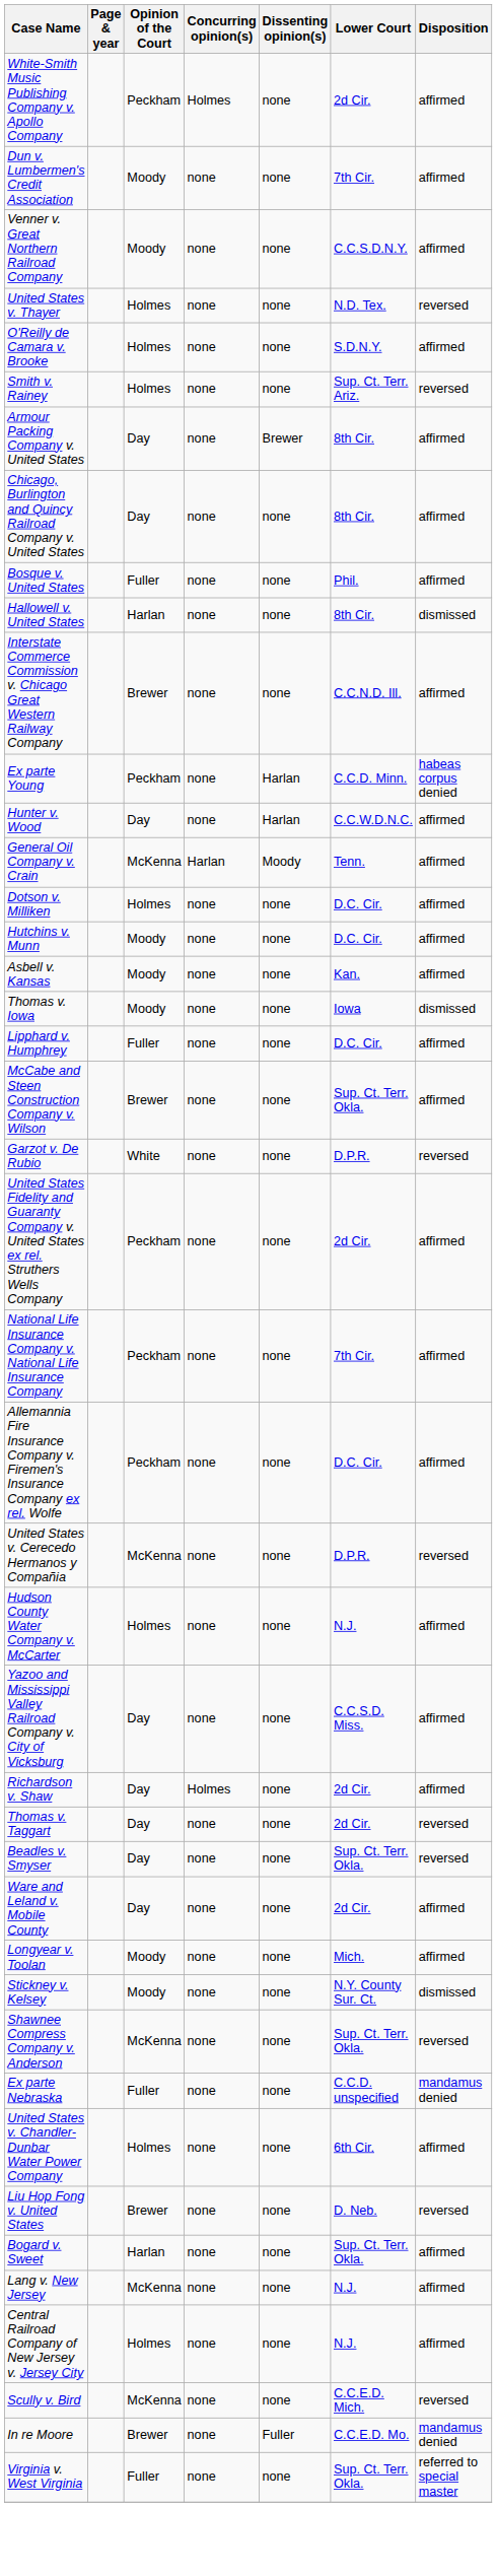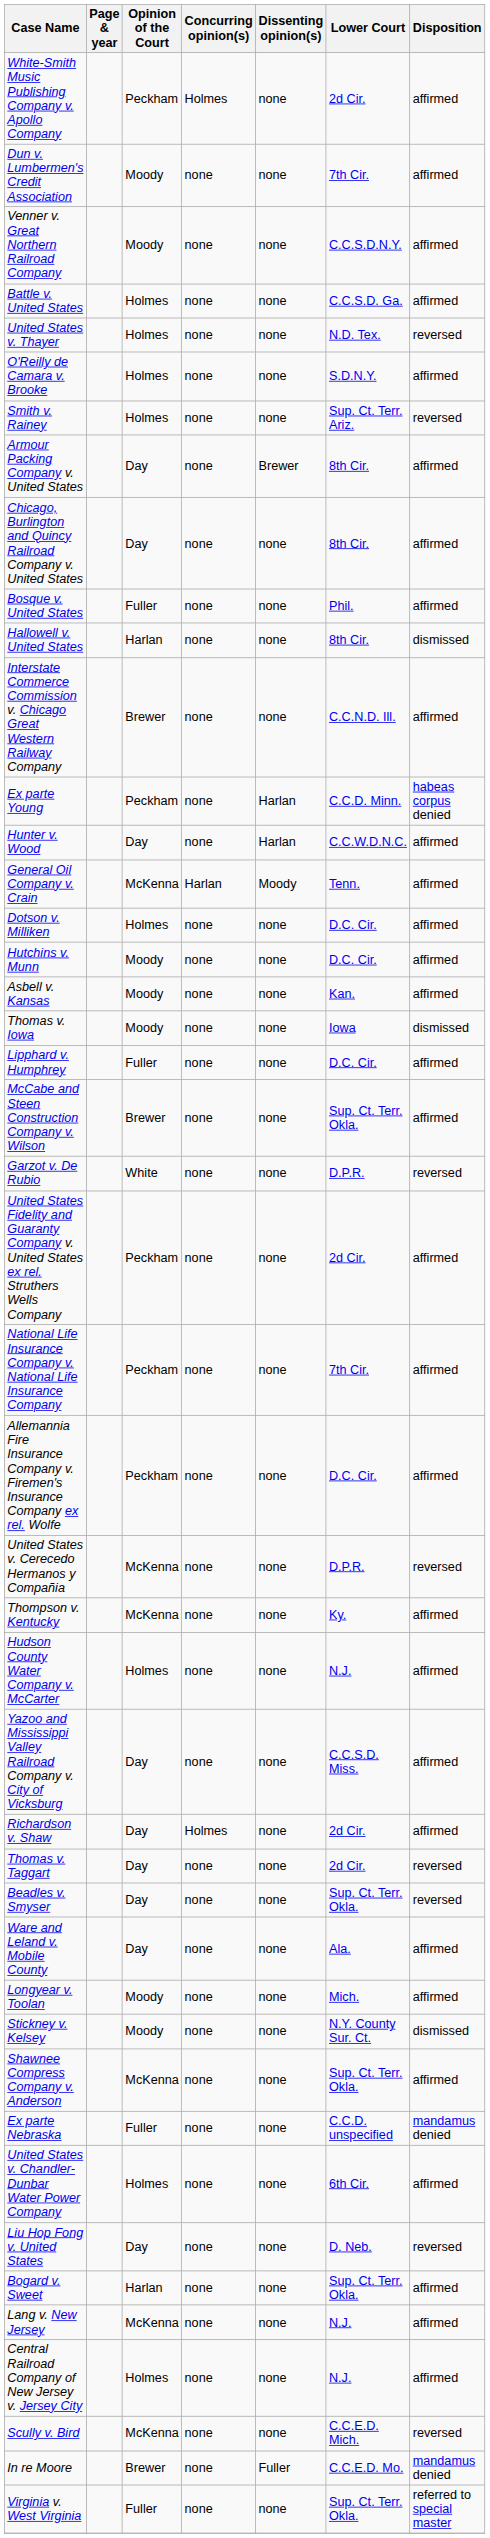 <table class="wikitable sortable">
 <tr>
 <th scope="col" style="width: 400px;">Case Name</th>
 <th scope="col" style="width: 95px;">Page & year</th>
 <th scope="col" style="width: 10px;">Opinion of the Court</th>
 <th scope="col" style="width: 10px;">Concurring opinion(s)</th>
 <th scope="col" style="width: 10px;">Dissenting opinion(s)</th>
 <th scope="col" style="width: 133px;">Lower Court</th>
 <th scope="col" style="width: 150px;">Disposition</th>
 </tr>
 <tr>
 <td><em><a href='#'>White-Smith Music Publishing Company v. Apollo Company</a></em></td>
 <td align="right"></td>
 <td>Peckham</td>
 <td>Holmes</td>
 <td>none</td>
 <td><a href='#'>2d Cir.</a></td>
 <td>affirmed</td>
 </tr>
 <tr>
 <td><em><a href='#'>Dun v. Lumbermen's Credit Association</a></em></td>
 <td align="right"></td>
 <td>Moody</td>
 <td>none</td>
 <td>none</td>
 <td><a href='#'>7th Cir.</a></td>
 <td>affirmed</td>
 </tr>
 <tr>
 <td><em>Venner v. <a href='#'>Great Northern Railroad Company</a></em></td>
 <td align="right"></td>
 <td>Moody</td>
 <td>none</td>
 <td>none</td>
 <td><a href='#'>C.C.S.D.N.Y.</a></td>
+<td>affirmed</td>
+</tr>
+<tr>
+<td><em><a href='#'>Battle v. United States</a></em></td>
+<td align="right"></td>
+<td>Holmes</td>
+<td>none</td>
+<td>none</td>
+<td><a href='#'>C.C.S.D. Ga.</a></td>
 <td>affirmed</td>
 </tr>
 <tr>
 <td><em><a href='#'>United States v. Thayer</a></em></td>
 <td align="right"></td>
 <td>Holmes</td>
 <td>none</td>
 <td>none</td>
 <td><a href='#'>N.D. Tex.</a></td>
 <td>reversed</td>
 </tr>
 <tr>
 <td><em><a href='#'>O'Reilly de Camara v. Brooke</a></em></td>
 <td align="right"></td>
 <td>Holmes</td>
 <td>none</td>
 <td>none</td>
 <td><a href='#'>S.D.N.Y.</a></td>
 <td>affirmed</td>
 </tr>
 <tr>
 <td><em><a href='#'>Smith v. Rainey</a></em></td>
 <td align="right"></td>
 <td>Holmes</td>
 <td>none</td>
 <td>none</td>
 <td><a href='#'>Sup. Ct. Terr. Ariz.</a></td>
 <td>reversed</td>
 </tr>
 <tr>
 <td><em><a href='#'>Armour Packing Company</a> v. United States</em></td>
 <td align="right"></td>
 <td>Day</td>
 <td>none</td>
 <td>Brewer</td>
 <td><a href='#'>8th Cir.</a></td>
 <td>affirmed</td>
 </tr>
 <tr>
 <td><em><a href='#'>Chicago, Burlington and Quincy Railroad</a> Company v. United States</em></td>
 <td align="right"></td>
 <td>Day</td>
 <td>none</td>
 <td>none</td>
 <td><a href='#'>8th Cir.</a></td>
 <td>affirmed</td>
 </tr>
 <tr>
 <td><em><a href='#'>Bosque v. United States</a></em></td>
 <td align="right"></td>
 <td>Fuller</td>
 <td>none</td>
 <td>none</td>
 <td><a href='#'>Phil.</a></td>
 <td>affirmed</td>
 </tr>
 <tr>
 <td><em><a href='#'>Hallowell v. United States</a></em></td>
 <td align="right"></td>
 <td>Harlan</td>
 <td>none</td>
 <td>none</td>
 <td><a href='#'>8th Cir.</a></td>
 <td>dismissed</td>
 </tr>
 <tr>
 <td><em><a href='#'>Interstate Commerce Commission</a> v. <a href='#'>Chicago Great Western Railway</a> Company</em></td>
 <td align="right"></td>
 <td>Brewer</td>
 <td>none</td>
 <td>none</td>
 <td><a href='#'>C.C.N.D. Ill.</a></td>
 <td>affirmed</td>
 </tr>
 <tr>
 <td><em><a href='#'>Ex parte Young</a></em></td>
 <td align="right"></td>
 <td>Peckham</td>
 <td>none</td>
 <td>Harlan</td>
 <td><a href='#'>C.C.D. Minn.</a></td>
 <td><a href='#'>habeas corpus</a> denied</td>
 </tr>
 <tr>
 <td><em><a href='#'>Hunter v. Wood</a></em></td>
 <td align="right"></td>
 <td>Day</td>
 <td>none</td>
 <td>Harlan</td>
 <td><a href='#'>C.C.W.D.N.C.</a></td>
 <td>affirmed</td>
 </tr>
 <tr>
 <td><em><a href='#'>General Oil Company v. Crain</a></em></td>
 <td align="right"></td>
 <td>McKenna</td>
 <td>Harlan</td>
 <td>Moody</td>
 <td><a href='#'>Tenn.</a></td>
 <td>affirmed</td>
 </tr>
 <tr>
 <td><em><a href='#'>Dotson v. Milliken</a></em></td>
 <td align="right"></td>
 <td>Holmes</td>
 <td>none</td>
 <td>none</td>
 <td><a href='#'>D.C. Cir.</a></td>
 <td>affirmed</td>
 </tr>
 <tr>
 <td><em><a href='#'>Hutchins v. Munn</a></em></td>
 <td align="right"></td>
 <td>Moody</td>
 <td>none</td>
 <td>none</td>
 <td><a href='#'>D.C. Cir.</a></td>
 <td>affirmed</td>
 </tr>
 <tr>
 <td><em>Asbell v. <a href='#'>Kansas</a></em></td>
 <td align="right"></td>
 <td>Moody</td>
 <td>none</td>
 <td>none</td>
 <td><a href='#'>Kan.</a></td>
 <td>affirmed</td>
 </tr>
 <tr>
 <td><em>Thomas v. <a href='#'>Iowa</a></em></td>
 <td align="right"></td>
 <td>Moody</td>
 <td>none</td>
 <td>none</td>
 <td><a href='#'>Iowa</a></td>
 <td>dismissed</td>
 </tr>
 <tr>
 <td><em><a href='#'>Lipphard v. Humphrey</a></em></td>
 <td align="right"></td>
 <td>Fuller</td>
 <td>none</td>
 <td>none</td>
 <td><a href='#'>D.C. Cir.</a></td>
 <td>affirmed</td>
 </tr>
 <tr>
 <td><em><a href='#'>McCabe and Steen Construction Company v. Wilson</a></em></td>
 <td align="right"></td>
 <td>Brewer</td>
 <td>none</td>
 <td>none</td>
 <td><a href='#'>Sup. Ct. Terr. Okla.</a></td>
 <td>affirmed</td>
 </tr>
 <tr>
 <td><em><a href='#'>Garzot v. De Rubio</a></em></td>
 <td align="right"></td>
 <td>White</td>
 <td>none</td>
 <td>none</td>
 <td><a href='#'>D.P.R.</a></td>
 <td>reversed</td>
 </tr>
 <tr>
 <td><em><a href='#'>United States Fidelity and Guaranty Company</a> v. United States <a href='#'>ex rel.</a> Struthers Wells Company</em></td>
 <td align="right"></td>
 <td>Peckham</td>
 <td>none</td>
 <td>none</td>
 <td><a href='#'>2d Cir.</a></td>
 <td>affirmed</td>
 </tr>
 <tr>
 <td><em><a href='#'>National Life Insurance Company v. National Life Insurance Company</a></em></td>
 <td align="right"></td>
 <td>Peckham</td>
 <td>none</td>
 <td>none</td>
 <td><a href='#'>7th Cir.</a></td>
 <td>affirmed</td>
 </tr>
 <tr>
 <td><em>Allemannia Fire Insurance Company v. Firemen's Insurance Company <a href='#'>ex rel.</a> Wolfe</em></td>
 <td align="right"></td>
 <td>Peckham</td>
 <td>none</td>
 <td>none</td>
 <td><a href='#'>D.C. Cir.</a></td>
 <td>affirmed</td>
 </tr>
 <tr>
 <td><em>United States v. Cerecedo Hermanos y Compañia</em></td>
 <td align="right"></td>
 <td>McKenna</td>
 <td>none</td>
 <td>none</td>
 <td><a href='#'>D.P.R.</a></td>
 <td>reversed</td>
 </tr>
 <tr>
+<td><em>Thompson v. <a href='#'>Kentucky</a></em></td>
+<td align="right"></td>
+<td>McKenna</td>
+<td>none</td>
+<td>none</td>
+<td><a href='#'>Ky.</a></td>
+<td>affirmed</td>
+</tr>
+<tr>
 <td><em><a href='#'>Hudson County Water Company v. McCarter</a></em></td>
 <td align="right"></td>
 <td>Holmes</td>
 <td>none</td>
 <td>none</td>
 <td><a href='#'>N.J.</a></td>
 <td>affirmed</td>
 </tr>
 <tr>
 <td><em><a href='#'>Yazoo and Mississippi Valley Railroad</a> Company v. <a href='#'>City of Vicksburg</a></em></td>
 <td align="right"></td>
 <td>Day</td>
 <td>none</td>
 <td>none</td>
 <td><a href='#'>C.C.S.D. Miss.</a></td>
 <td>affirmed</td>
 </tr>
 <tr>
 <td><em><a href='#'>Richardson v. Shaw</a></em></td>
 <td align="right"></td>
 <td>Day</td>
 <td>Holmes</td>
 <td>none</td>
 <td><a href='#'>2d Cir.</a></td>
 <td>affirmed</td>
 </tr>
 <tr>
 <td><em><a href='#'>Thomas v. Taggart</a></em></td>
 <td align="right"></td>
 <td>Day</td>
 <td>none</td>
 <td>none</td>
 <td><a href='#'>2d Cir.</a></td>
 <td>reversed</td>
 </tr>
 <tr>
 <td><em><a href='#'>Beadles v. Smyser</a></em></td>
 <td align="right"></td>
 <td>Day</td>
 <td>none</td>
 <td>none</td>
 <td><a href='#'>Sup. Ct. Terr. Okla.</a></td>
 <td>reversed</td>
 </tr>
 <tr>
 <td><em><a href='#'>Ware and Leland v. Mobile County</a></em></td>
 <td align="right"></td>
 <td>Day</td>
 <td>none</td>
 <td>none</td>
-<td><a href='#'>2d Cir.</a></td>
+<td><a href='#'>Ala.</a></td>
 <td>affirmed</td>
 </tr>
 <tr>
 <td><em><a href='#'>Longyear v. Toolan</a></em></td>
 <td align="right"></td>
 <td>Moody</td>
 <td>none</td>
 <td>none</td>
 <td><a href='#'>Mich.</a></td>
 <td>affirmed</td>
 </tr>
 <tr>
 <td><em><a href='#'>Stickney v. Kelsey</a></em></td>
 <td align="right"></td>
 <td>Moody</td>
 <td>none</td>
 <td>none</td>
 <td><a href='#'>N.Y. County Sur. Ct.</a></td>
 <td>dismissed</td>
 </tr>
 <tr>
 <td><em><a href='#'>Shawnee Compress Company v. Anderson</a></em></td>
 <td align="right"></td>
 <td>McKenna</td>
 <td>none</td>
 <td>none</td>
 <td><a href='#'>Sup. Ct. Terr. Okla.</a></td>
-<td>reversed</td>
+<td>affirmed</td>
 </tr>
 <tr>
 <td><em><a href='#'>Ex parte</a> <a href='#'>Nebraska</a></em></td>
 <td align="right"></td>
 <td>Fuller</td>
 <td>none</td>
 <td>none</td>
 <td><a href='#'>C.C.D. unspecified</a></td>
 <td><a href='#'>mandamus</a> denied</td>
 </tr>
 <tr>
 <td><em><a href='#'>United States v. Chandler-Dunbar Water Power Company</a></em></td>
 <td align="right"></td>
 <td>Holmes</td>
 <td>none</td>
 <td>none</td>
 <td><a href='#'>6th Cir.</a></td>
 <td>affirmed</td>
 </tr>
 <tr>
 <td><em><a href='#'>Liu Hop Fong v. United States</a></em></td>
 <td align="right"></td>
-<td>Brewer</td>
+<td>Day</td>
 <td>none</td>
 <td>none</td>
 <td><a href='#'>D. Neb.</a></td>
 <td>reversed</td>
 </tr>
 <tr>
 <td><em><a href='#'>Bogard v. Sweet</a></em></td>
 <td align="right"></td>
 <td>Harlan</td>
 <td>none</td>
 <td>none</td>
 <td><a href='#'>Sup. Ct. Terr. Okla.</a></td>
 <td>affirmed</td>
 </tr>
 <tr>
 <td><em>Lang v. <a href='#'>New Jersey</a></em></td>
 <td align="right"></td>
 <td>McKenna</td>
 <td>none</td>
 <td>none</td>
 <td><a href='#'>N.J.</a></td>
 <td>affirmed</td>
 </tr>
 <tr>
 <td><em>Central Railroad Company of New Jersey v. <a href='#'>Jersey City</a></em></td>
 <td align="right"></td>
 <td>Holmes</td>
 <td>none</td>
 <td>none</td>
 <td><a href='#'>N.J.</a></td>
 <td>affirmed</td>
 </tr>
 <tr>
 <td><em><a href='#'>Scully v. Bird</a></em></td>
 <td align="right"></td>
 <td>McKenna</td>
 <td>none</td>
 <td>none</td>
 <td><a href='#'>C.C.E.D. Mich.</a></td>
 <td>reversed</td>
 </tr>
 <tr>
 <td><em>In re Moore</em></td>
 <td align="right"></td>
 <td>Brewer</td>
 <td>none</td>
 <td>Fuller</td>
 <td><a href='#'>C.C.E.D. Mo.</a></td>
 <td><a href='#'>mandamus</a> denied</td>
 </tr>
 <tr>
 <td><em><a href='#'>Virginia</a> v. <a href='#'>West Virginia</a></em></td>
 <td align="right"></td>
 <td>Fuller</td>
 <td>none</td>
 <td>none</td>
 <td><a href='#'>Sup. Ct. Terr. Okla.</a></td>
 <td>referred to <a href='#'>special master</a></td>
 </tr>
 <tr>
 </tr>
 </table>
